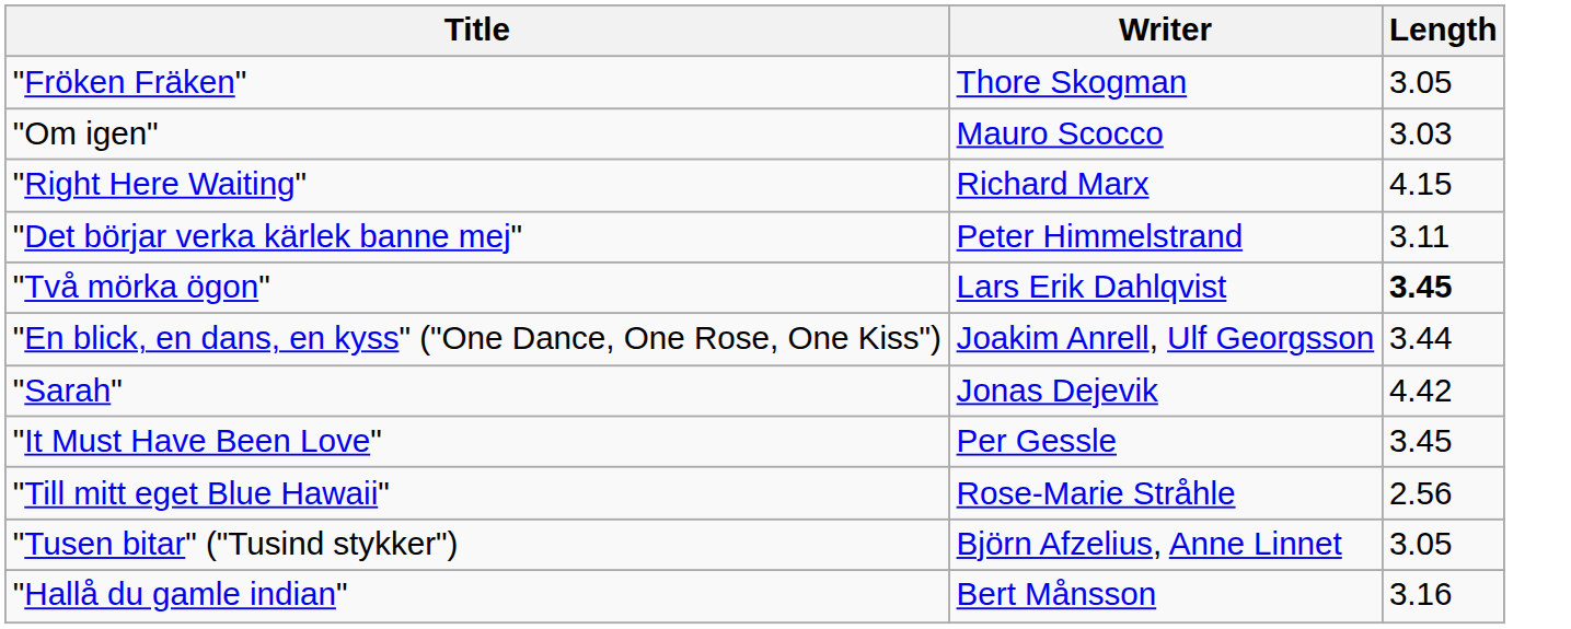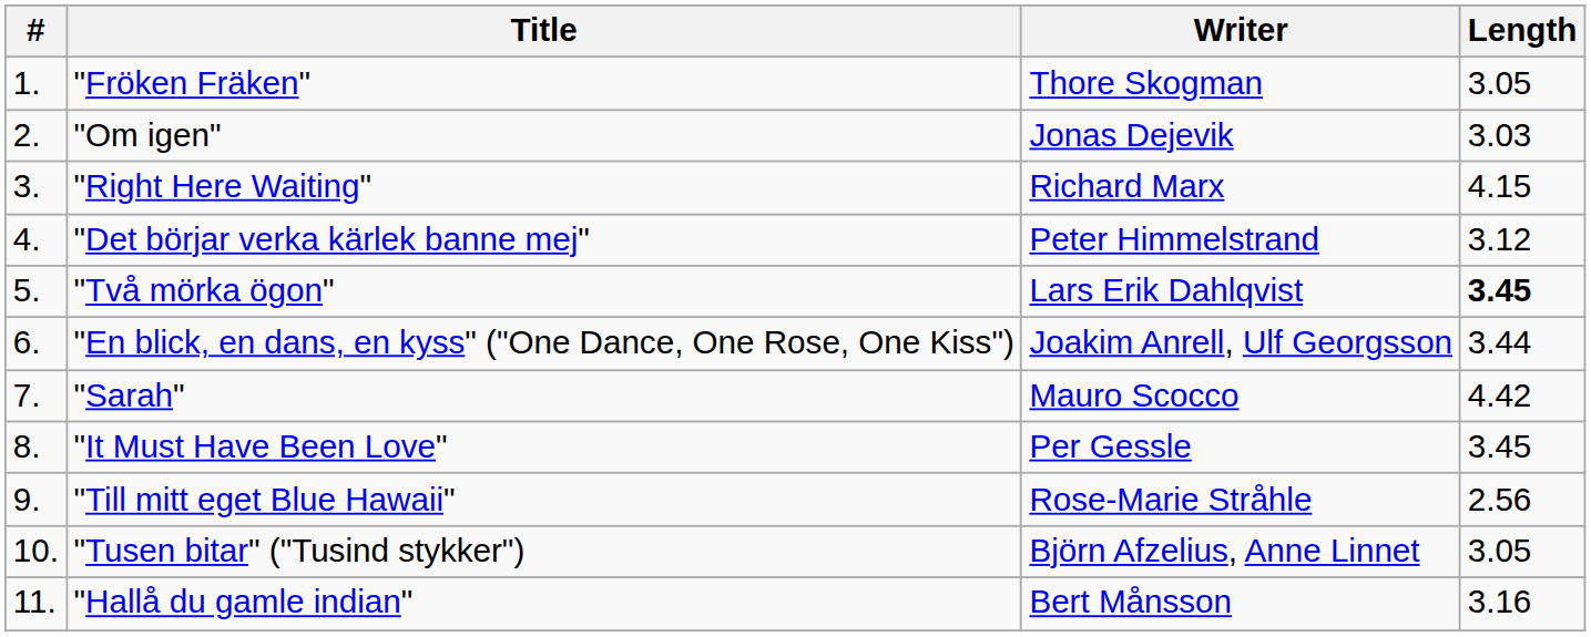 <table class="wikitable">
 <tr>
+<th>#</th>
 <th>Title</th>
 <th>Writer</th>
 <th>Length</th>
 </tr>
 <tr>
+<td>1.</td>
 <td>"<a href='#'>Fröken Fräken</a>"</td>
 <td><a href='#'>Thore Skogman</a></td>
 <td>3.05</td>
 </tr>
 <tr>
+<td>2.</td>
 <td>"Om igen"</td>
-<td><a href='#'>Mauro Scocco</a></td>
+<td><a href='#'>Jonas Dejevik</a></td>
 <td>3.03</td>
 </tr>
 <tr>
+<td>3.</td>
 <td>"<a href='#'>Right Here Waiting</a>"</td>
 <td><a href='#'>Richard Marx</a></td>
 <td>4.15</td>
 </tr>
 <tr>
+<td>4.</td>
 <td>"<a href='#'>Det börjar verka kärlek banne mej</a>"</td>
 <td><a href='#'>Peter Himmelstrand</a></td>
-<td>3.11</td>
+<td>3.12</td>
 </tr>
 <tr>
+<td>5.</td>
 <td>"<a href='#'>Två mörka ögon</a>"</td>
 <td><a href='#'>Lars Erik Dahlqvist</a></td>
 <td><strong>3.45</strong></td>
 </tr>
 <tr>
+<td>6.</td>
 <td>"<a href='#'>En blick, en dans, en kyss</a>" ("One Dance, One Rose, One Kiss")</td>
 <td><a href='#'>Joakim Anrell</a>, <a href='#'>Ulf Georgsson</a></td>
 <td>3.44</td>
 </tr>
 <tr>
+<td>7.</td>
 <td>"<a href='#'>Sarah</a>"</td>
-<td><a href='#'>Jonas Dejevik</a></td>
+<td><a href='#'>Mauro Scocco</a></td>
 <td>4.42</td>
 </tr>
 <tr>
+<td>8.</td>
 <td>"<a href='#'>It Must Have Been Love</a>"</td>
 <td><a href='#'>Per Gessle</a></td>
 <td>3.45</td>
 </tr>
 <tr>
+<td>9.</td>
 <td>"<a href='#'>Till mitt eget Blue Hawaii</a>"</td>
 <td><a href='#'>Rose-Marie Stråhle</a></td>
 <td>2.56</td>
 </tr>
 <tr>
+<td>10.</td>
 <td>"<a href='#'>Tusen bitar</a>" ("Tusind stykker")</td>
 <td><a href='#'>Björn Afzelius</a>, <a href='#'>Anne Linnet</a></td>
 <td>3.05</td>
 </tr>
 <tr>
+<td>11.</td>
 <td>"<a href='#'>Hallå du gamle indian</a>"</td>
 <td><a href='#'>Bert Månsson</a></td>
 <td>3.16</td>
 </tr>
 </table>
